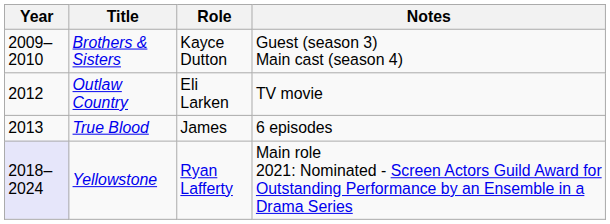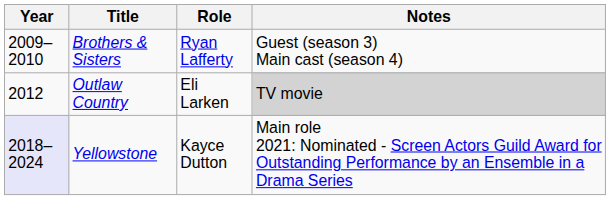 <table class="wikitable sortable">
 <tr>
 <th>Year</th>
 <th>Title</th>
 <th>Role</th>
 <th class="unsortable">Notes</th>
 </tr>
 <tr>
 <td>2009–2010</td>
 <td><em><a href='#'>Brothers & Sisters</a></em></td>
-<td>Kayce Dutton</td>
+<td><a href='#'>Ryan Lafferty</a></td>
 <td>Guest (season 3)<br>Main cast (season 4)</td>
 </tr>
 <tr>
 <td>2012</td>
 <td><em><a href='#'>Outlaw Country</a></em></td>
 <td>Eli Larken</td>
-<td>TV movie</td>
-</tr>
-<tr>
-<td>2013</td>
-<td><em><a href='#'>True Blood</a></em></td>
-<td>James</td>
-<td>6 episodes</td>
+<td style="background: lightgrey;">TV movie</td>
 </tr>
 <tr>
 <td style="background: lavender;">2018–2024</td>
 <td><em><a href='#'>Yellowstone</a></em></td>
-<td><a href='#'>Ryan Lafferty</a></td>
+<td>Kayce Dutton</td>
 <td>Main role<br>2021: Nominated - <a href='#'>Screen Actors Guild Award for Outstanding Performance by an Ensemble in a Drama Series</a></td>
 </tr>
 </table>
